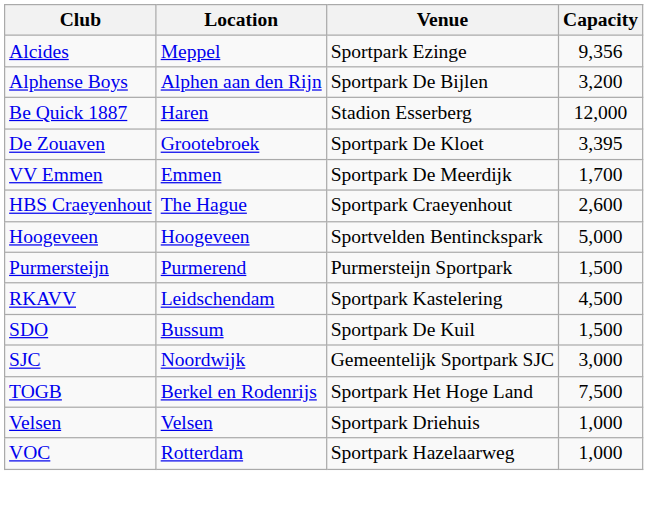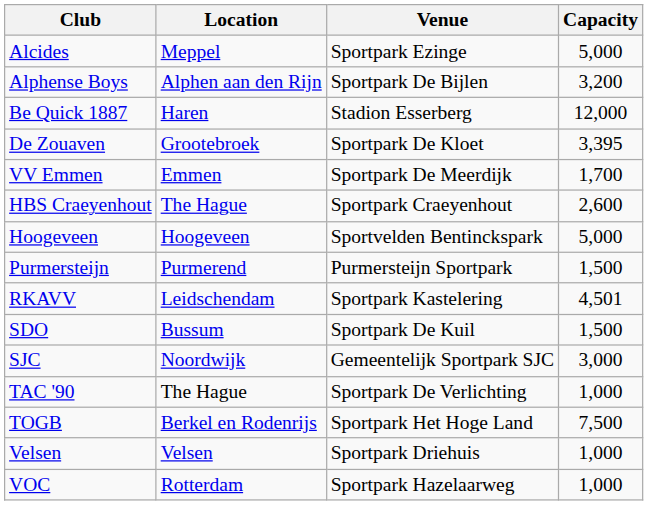 <table class="wikitable sortable">
 <tr>
 <th>Club</th>
 <th>Location</th>
 <th>Venue</th>
 <th>Capacity</th>
 </tr>
 <tr>
 <td><a href='#'>Alcides</a></td>
 <td><a href='#'>Meppel</a></td>
 <td>Sportpark Ezinge</td>
-<td style="text-align: center;">9,356</td>
+<td style="text-align: center;">5,000</td>
 </tr>
 <tr>
 <td><a href='#'>Alphense Boys</a></td>
 <td><a href='#'>Alphen aan den Rijn</a></td>
 <td>Sportpark De Bijlen</td>
 <td style="text-align: center;">3,200</td>
 </tr>
 <tr>
 <td><a href='#'>Be Quick 1887</a></td>
 <td><a href='#'>Haren</a></td>
 <td>Stadion Esserberg</td>
 <td style="text-align: center;">12,000</td>
 </tr>
 <tr>
 <td><a href='#'>De Zouaven</a></td>
 <td><a href='#'>Grootebroek</a></td>
 <td>Sportpark De Kloet</td>
 <td style="text-align: center;">3,395</td>
 </tr>
 <tr>
 <td><a href='#'>VV Emmen</a></td>
 <td><a href='#'>Emmen</a></td>
 <td>Sportpark De Meerdijk</td>
 <td style="text-align: center;">1,700</td>
 </tr>
 <tr>
 <td><a href='#'>HBS Craeyenhout</a></td>
 <td><a href='#'>The Hague</a></td>
 <td>Sportpark Craeyenhout</td>
 <td style="text-align: center;">2,600</td>
 </tr>
 <tr>
 <td><a href='#'>Hoogeveen</a></td>
 <td><a href='#'>Hoogeveen</a></td>
 <td>Sportvelden Bentinckspark</td>
 <td style="text-align: center;">5,000</td>
 </tr>
 <tr>
 <td><a href='#'>Purmersteijn</a></td>
 <td><a href='#'>Purmerend</a></td>
 <td>Purmersteijn Sportpark</td>
 <td style="text-align: center;">1,500</td>
 </tr>
 <tr>
 <td><a href='#'>RKAVV</a></td>
 <td><a href='#'>Leidschendam</a></td>
 <td>Sportpark Kastelering</td>
-<td style="text-align: center;">4,500</td>
+<td style="text-align: center;">4,501</td>
 </tr>
 <tr>
 <td><a href='#'>SDO</a></td>
 <td><a href='#'>Bussum</a></td>
 <td>Sportpark De Kuil</td>
 <td style="text-align: center;">1,500</td>
 </tr>
 <tr>
 <td><a href='#'>SJC</a></td>
 <td><a href='#'>Noordwijk</a></td>
 <td>Gemeentelijk Sportpark SJC</td>
 <td style="text-align: center;">3,000</td>
+</tr>
+<tr>
+<td><a href='#'>TAC '90</a></td>
+<td>The Hague</td>
+<td>Sportpark De Verlichting</td>
+<td style="text-align: center;">1,000</td>
 </tr>
 <tr>
 <td><a href='#'>TOGB</a></td>
 <td><a href='#'>Berkel en Rodenrijs</a></td>
 <td>Sportpark Het Hoge Land</td>
 <td style="text-align: center;">7,500</td>
 </tr>
 <tr>
 <td><a href='#'>Velsen</a></td>
 <td><a href='#'>Velsen</a></td>
 <td>Sportpark Driehuis</td>
 <td style="text-align: center;">1,000</td>
 </tr>
 <tr>
 <td><a href='#'>VOC</a></td>
 <td><a href='#'>Rotterdam</a></td>
 <td>Sportpark Hazelaarweg</td>
 <td style="text-align: center;">1,000</td>
 </tr>
 </table>
